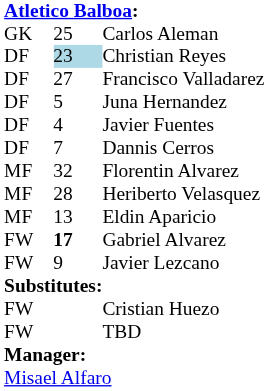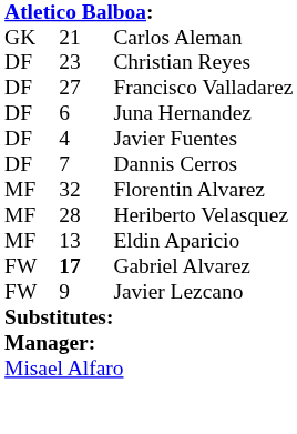 <table style="font-size: 90%" cellspacing="0" cellpadding="0" align=right>
 <tr>
 <td colspan="4"><strong><a href='#'>Atletico Balboa</a>:</strong></td>
 </tr>
 <tr>
 <th width="25"></th>
 <th width="25"></th>
 </tr>
 <tr>
 <td>GK</td>
-<td>25</td>
+<td>21</td>
 <td> Carlos Aleman</td>
 </tr>
 <tr>
 <td>DF</td>
-<td style="background: lightblue;">23</td>
+<td>23</td>
 <td> Christian Reyes</td>
 </tr>
 <tr>
 <td>DF</td>
 <td>27</td>
 <td> Francisco Valladarez</td>
 </tr>
 <tr>
 <td>DF</td>
-<td>5</td>
+<td>6</td>
 <td> Juna Hernandez</td>
 </tr>
 <tr>
 <td>DF</td>
 <td>4</td>
 <td>  Javier Fuentes</td>
 </tr>
 <tr>
 <td>DF</td>
 <td>7</td>
 <td> Dannis Cerros</td>
 </tr>
 <tr>
 <td>MF</td>
 <td>32</td>
 <td>  Florentin Alvarez</td>
 </tr>
 <tr>
 <td>MF</td>
 <td>28</td>
 <td> Heriberto Velasquez</td>
 </tr>
 <tr>
 <td>MF</td>
 <td>13</td>
 <td> Eldin Aparicio</td>
 </tr>
 <tr>
 <td>FW</td>
 <td><strong>17</strong></td>
 <td> Gabriel Alvarez</td>
 </tr>
 <tr>
 <td>FW</td>
 <td>9</td>
 <td>  Javier Lezcano</td>
 </tr>
 <tr>
 <td colspan=2><strong>Substitutes:</strong></td>
 </tr>
 <tr>
-<td>FW</td>
-<td></td>
-<td> Cristian Huezo</td>
-<td></td>
-<td></td>
-</tr>
-<tr>
-<td>FW</td>
-<td></td>
-<td>  TBD</td>
-<td></td>
-<td></td>
-</tr>
-<tr>
 <td colspan=3><strong>Manager:</strong></td>
 </tr>
 <tr>
 <td colspan=4> <a href='#'>Misael Alfaro</a></td>
 </tr>
 </table>
